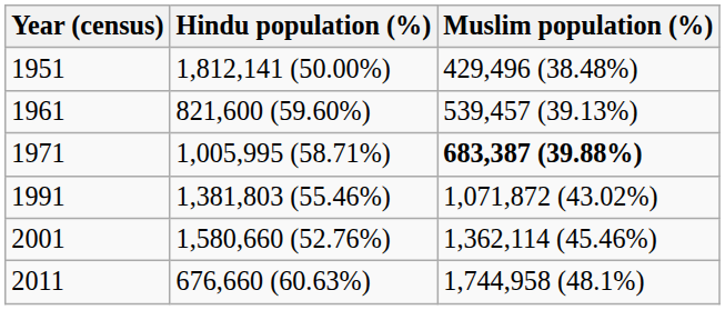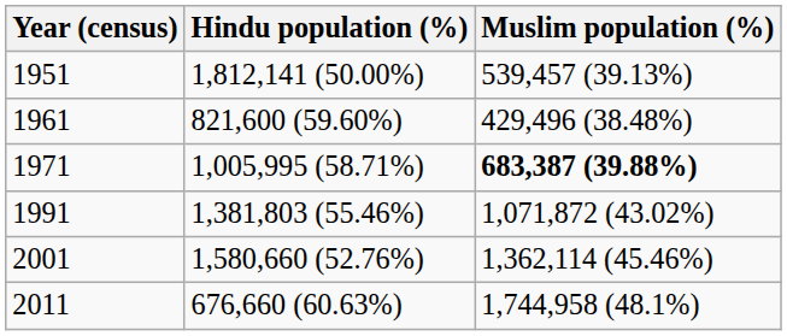 <table class="wikitable">
 <tr>
 <th>Year (census)</th>
 <th>Hindu population (%)</th>
 <th>Muslim population (%)</th>
 </tr>
 <tr>
 <td>1951</td>
 <td>1,812,141 (50.00%)</td>
-<td>429,496 (38.48%)</td>
+<td>539,457 (39.13%)</td>
 </tr>
 <tr>
 <td>1961</td>
 <td>821,600 (59.60%)</td>
-<td>539,457 (39.13%)</td>
+<td>429,496 (38.48%)</td>
 </tr>
 <tr>
 <td>1971</td>
 <td>1,005,995 (58.71%)</td>
 <td><strong>683,387 (39.88%)</strong></td>
 </tr>
 <tr>
 <td>1991</td>
 <td>1,381,803 (55.46%)</td>
 <td>1,071,872 (43.02%)</td>
 </tr>
 <tr>
 <td>2001</td>
 <td>1,580,660 (52.76%)</td>
 <td>1,362,114 (45.46%)</td>
 </tr>
 <tr>
 <td>2011</td>
 <td>676,660 (60.63%)</td>
 <td>1,744,958 (48.1%)</td>
 </tr>
 </table>
